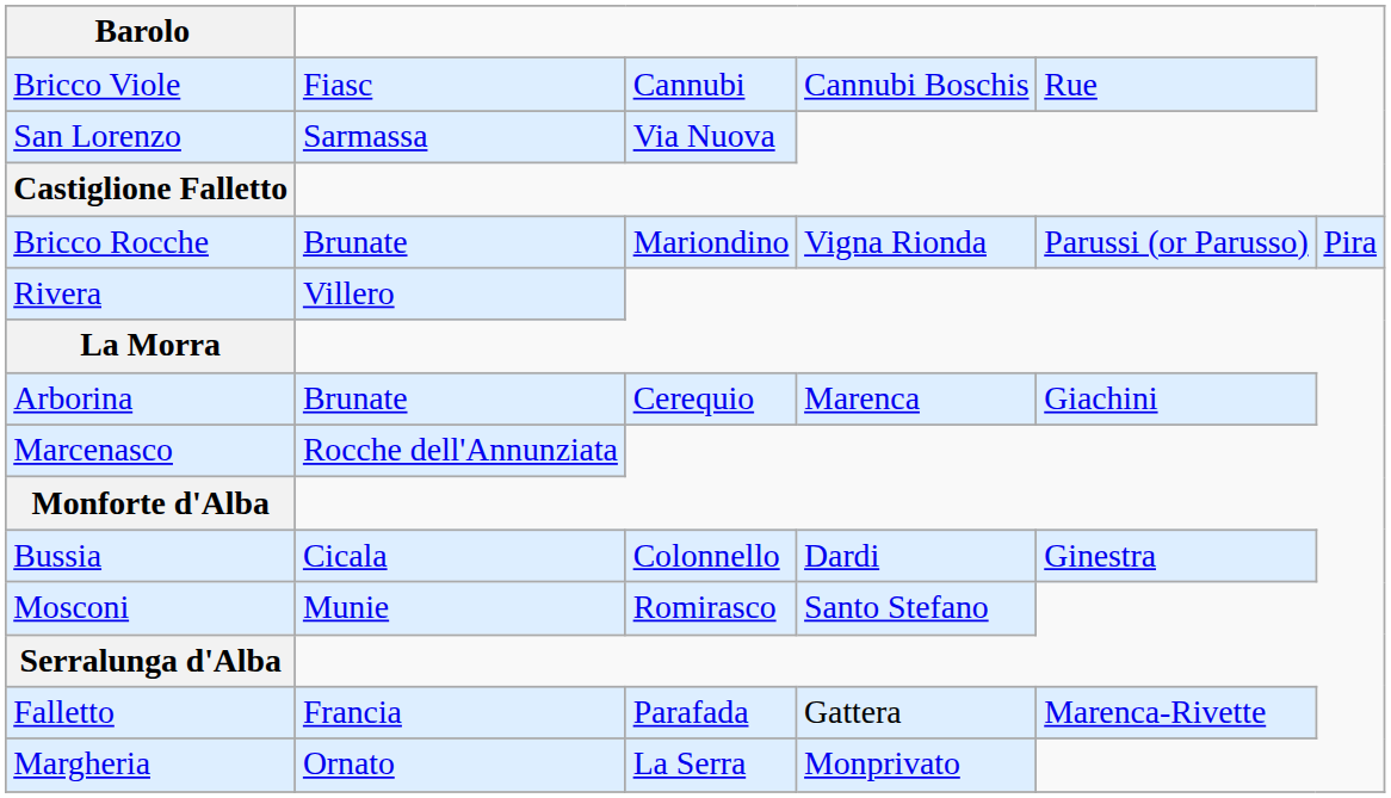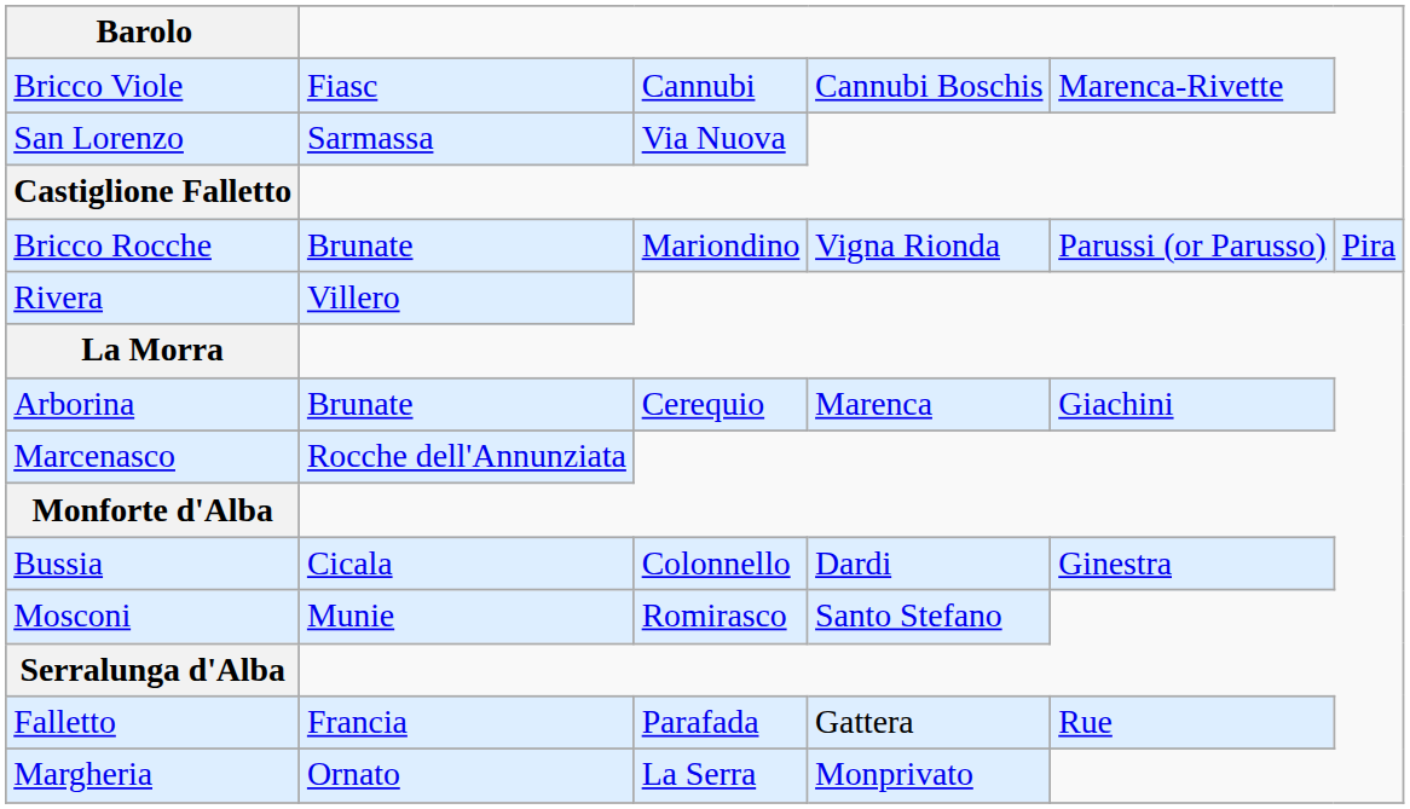 <table class="wikitable">
 <tr>
 <th>Barolo  </th>
 </tr>
 <tr ---- bgcolor="#DDEEFF">
 <td><a href='#'>Bricco Viole</a></td>
 <td><a href='#'>Fiasc</a></td>
 <td><a href='#'>Cannubi</a></td>
 <td><a href='#'>Cannubi Boschis</a></td>
-<td><a href='#'>Rue</a></td>
+<td><a href='#'>Marenca-Rivette</a></td>
 </tr>
 <tr ---- bgcolor="#DDEEFF">
 <td><a href='#'>San Lorenzo</a></td>
 <td><a href='#'>Sarmassa</a></td>
 <td><a href='#'>Via Nuova</a></td>
 </tr>
 <tr ---- bgcolor="#DDEEFF">
 <th>Castiglione Falletto</th>
 </tr>
 <tr ---- bgcolor="#DDEEFF">
 <td><a href='#'>Bricco Rocche</a></td>
 <td><a href='#'>Brunate</a></td>
 <td><a href='#'>Mariondino</a></td>
 <td><a href='#'>Vigna Rionda</a></td>
 <td><a href='#'>Parussi (or Parusso)</a></td>
 <td><a href='#'>Pira</a></td>
 </tr>
 <tr ---- bgcolor="#DDEEFF">
 <td><a href='#'>Rivera</a></td>
 <td><a href='#'>Villero</a></td>
 </tr>
 <tr ---- bgcolor="#DDEEFF">
 <th>La Morra</th>
 </tr>
 <tr ---- bgcolor="#DDEEFF">
 <td><a href='#'>Arborina</a></td>
 <td><a href='#'>Brunate</a></td>
 <td><a href='#'>Cerequio</a></td>
 <td><a href='#'>Marenca</a></td>
 <td><a href='#'>Giachini</a></td>
 </tr>
 <tr ---- bgcolor="#DDEEFF">
 <td><a href='#'>Marcenasco</a></td>
 <td><a href='#'>Rocche dell'Annunziata</a></td>
 </tr>
 <tr ---- bgcolor="#DDEEFF">
 <th>Monforte d'Alba</th>
 </tr>
 <tr ---- bgcolor="#DDEEFF">
 <td><a href='#'>Bussia</a></td>
 <td><a href='#'>Cicala</a></td>
 <td><a href='#'>Colonnello</a></td>
 <td><a href='#'>Dardi</a></td>
 <td><a href='#'>Ginestra</a></td>
 </tr>
 <tr ---- bgcolor="#DDEEFF">
 <td><a href='#'>Mosconi</a></td>
 <td><a href='#'>Munie</a></td>
 <td><a href='#'>Romirasco</a></td>
 <td><a href='#'>Santo Stefano</a></td>
 </tr>
 <tr ---- bgcolor="#DDEEFF">
 <th>Serralunga d'Alba</th>
 </tr>
 <tr ---- bgcolor="#DDEEFF">
 <td><a href='#'>Falletto</a></td>
 <td><a href='#'>Francia</a></td>
 <td><a href='#'>Parafada</a></td>
 <td>Gattera</td>
-<td><a href='#'>Marenca-Rivette</a></td>
+<td><a href='#'>Rue</a></td>
 </tr>
 <tr ---- bgcolor="#DDEEFF">
 <td><a href='#'>Margheria</a></td>
 <td><a href='#'>Ornato</a></td>
 <td><a href='#'>La Serra</a></td>
 <td><a href='#'>Monprivato</a></td>
 </tr>
 </table>
